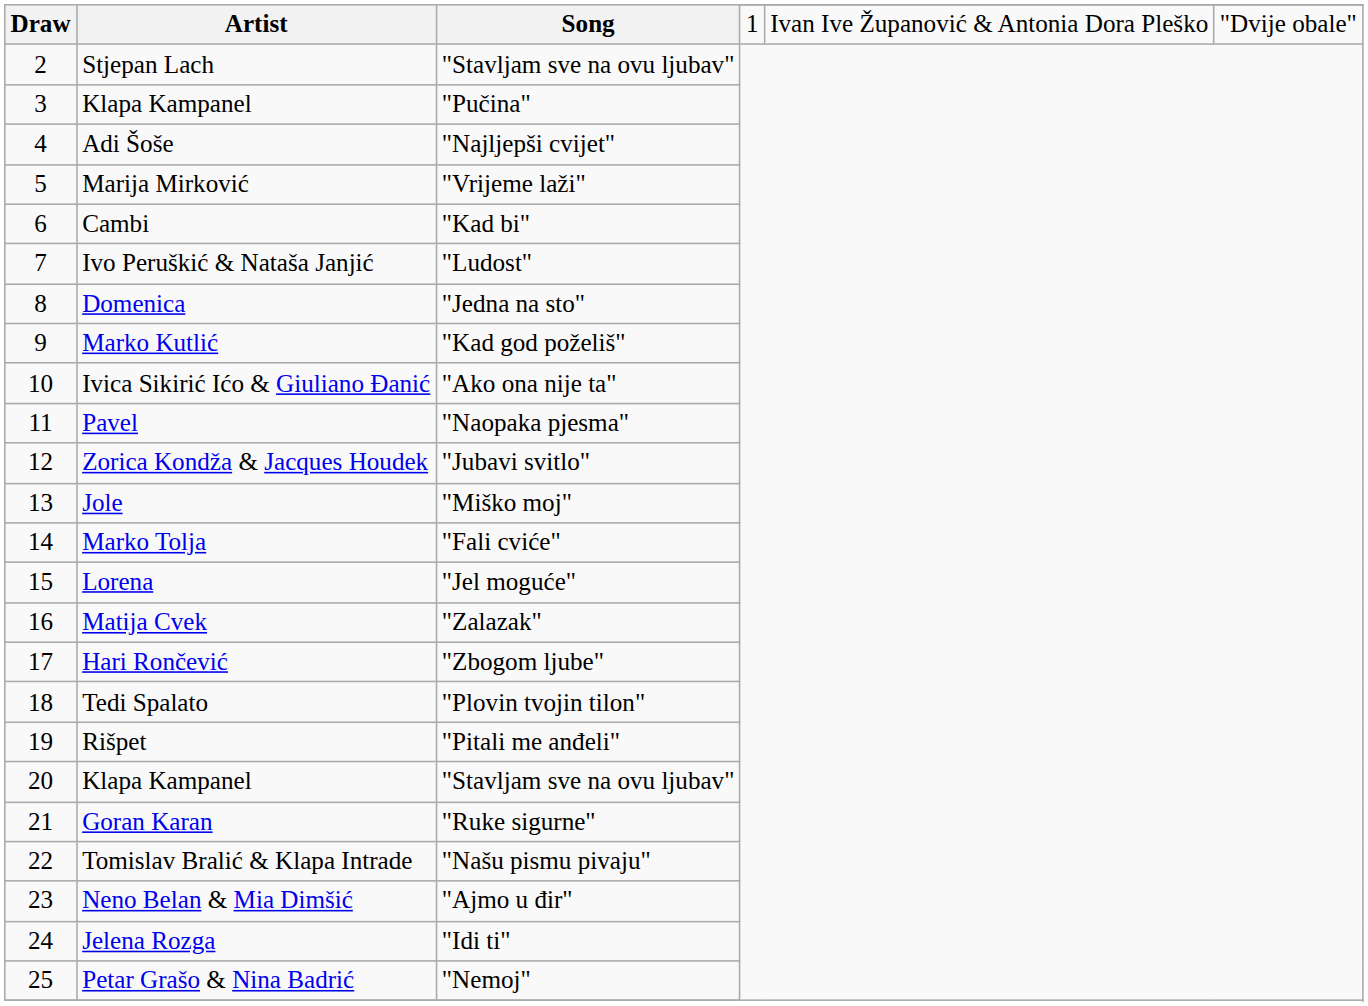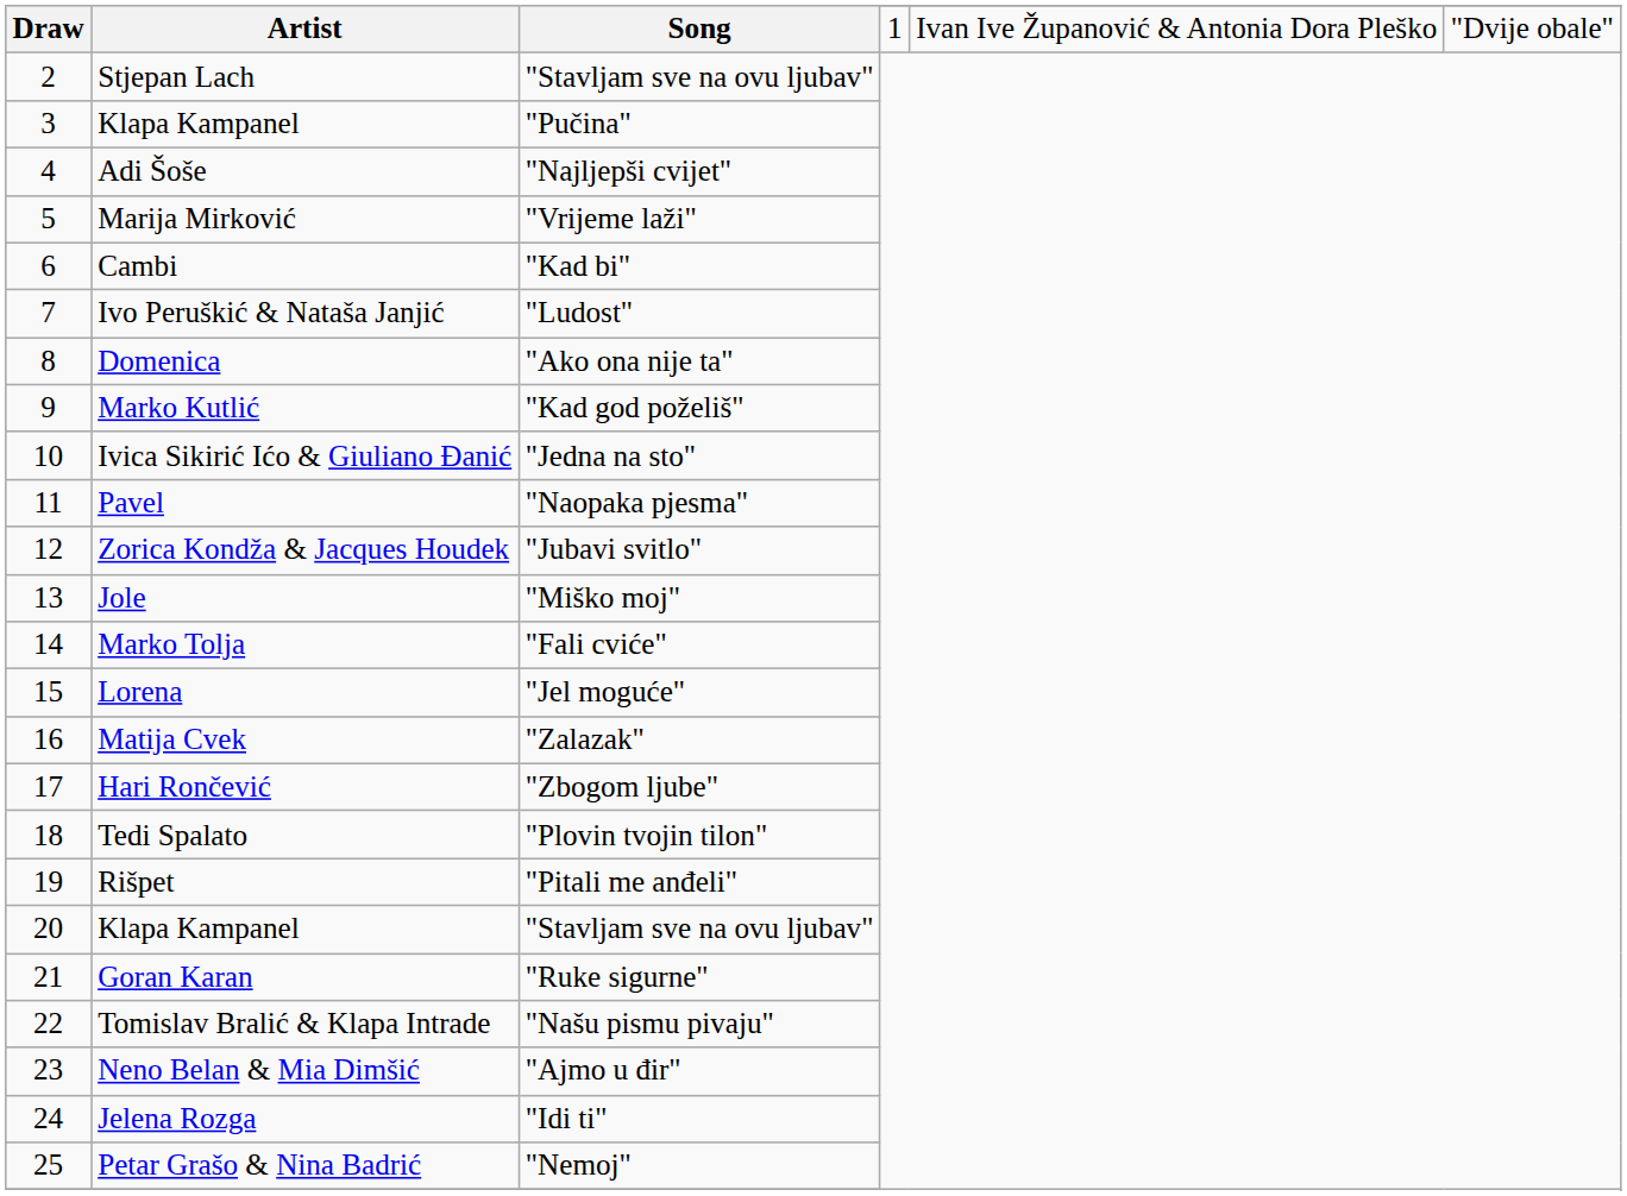 <table class="wikitable sortable">
 <tr>
 <th rowspan="2">Draw</th>
 <th rowspan="2">Artist</th>
 <th rowspan="2">Song</th>
 </tr>
 <tr>
 <td align="center">1</td>
 <td>Ivan Ive Županović & Antonia Dora Pleško</td>
 <td>"Dvije obale"</td>
 </tr>
 <tr>
 <td align="center">2</td>
 <td>Stjepan Lach</td>
 <td>"Stavljam sve na ovu ljubav"</td>
 </tr>
 <tr>
 <td align="center">3</td>
 <td>Klapa Kampanel</td>
 <td>"Pučina"</td>
 </tr>
 <tr>
 <td align="center">4</td>
 <td>Adi Šoše</td>
 <td>"Najljepši cvijet"</td>
 </tr>
 <tr>
 <td align="center">5</td>
 <td>Marija Mirković</td>
 <td>"Vrijeme laži"</td>
 </tr>
 <tr>
 <td align="center">6</td>
 <td>Cambi</td>
 <td>"Kad bi"</td>
 </tr>
 <tr>
 <td align="center">7</td>
 <td>Ivo Peruškić & Nataša Janjić</td>
 <td>"Ludost"</td>
 </tr>
 <tr>
 <td align="center">8</td>
 <td><a href='#'>Domenica</a></td>
-<td>"Jedna na sto"</td>
+<td>"Ako ona nije ta"</td>
 </tr>
 <tr>
 <td align="center">9</td>
 <td><a href='#'>Marko Kutlić</a></td>
 <td>"Kad god poželiš"</td>
 </tr>
 <tr>
 <td align="center">10</td>
 <td>Ivica Sikirić Ićo & <a href='#'>Giuliano Đanić</a></td>
-<td>"Ako ona nije ta"</td>
+<td>"Jedna na sto"</td>
 </tr>
 <tr>
 <td align="center">11</td>
 <td><a href='#'>Pavel</a></td>
 <td>"Naopaka pjesma"</td>
 </tr>
 <tr>
 <td align="center">12</td>
 <td><a href='#'>Zorica Kondža</a> & <a href='#'>Jacques Houdek</a></td>
 <td>"Jubavi svitlo"</td>
 </tr>
 <tr>
 <td align="center">13</td>
 <td><a href='#'>Jole</a></td>
 <td>"Miško moj"</td>
 </tr>
 <tr>
 <td align="center">14</td>
 <td><a href='#'>Marko Tolja</a></td>
 <td>"Fali cviće"</td>
 </tr>
 <tr>
 <td align="center">15</td>
 <td><a href='#'>Lorena</a></td>
 <td>"Jel moguće"</td>
 </tr>
 <tr>
 <td align="center">16</td>
 <td><a href='#'>Matija Cvek</a></td>
 <td>"Zalazak"</td>
 </tr>
 <tr>
 <td align="center">17</td>
 <td><a href='#'>Hari Rončević</a></td>
 <td>"Zbogom ljube"</td>
 </tr>
 <tr>
 <td align="center">18</td>
 <td>Tedi Spalato</td>
 <td>"Plovin tvojin tilon"</td>
 </tr>
 <tr>
 <td align="center">19</td>
 <td>Rišpet</td>
 <td>"Pitali me anđeli"</td>
 </tr>
 <tr>
 <td align="center">20</td>
 <td>Klapa Kampanel</td>
 <td>"Stavljam sve na ovu ljubav"</td>
 </tr>
 <tr>
 <td align="center">21</td>
 <td><a href='#'>Goran Karan</a></td>
 <td>"Ruke sigurne"</td>
 </tr>
 <tr>
 <td align="center">22</td>
 <td>Tomislav Bralić & Klapa Intrade</td>
 <td>"Našu pismu pivaju"</td>
 </tr>
 <tr>
 <td align="center">23</td>
 <td><a href='#'>Neno Belan</a> & <a href='#'>Mia Dimšić</a></td>
 <td>"Ajmo u đir"</td>
 </tr>
 <tr>
 <td align="center">24</td>
 <td><a href='#'>Jelena Rozga</a></td>
 <td>"Idi ti"</td>
 </tr>
 <tr>
 <td align="center">25</td>
 <td><a href='#'>Petar Grašo</a> & <a href='#'>Nina Badrić</a></td>
 <td>"Nemoj"</td>
 </tr>
 <tr>
 </tr>
 </table>
